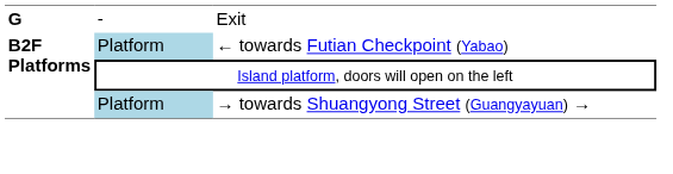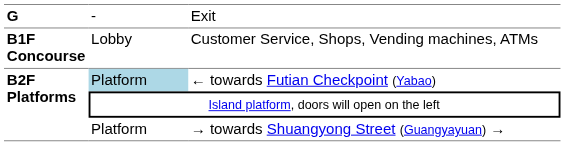 <table table border=0 cellspacing=0 cellpadding=3>
 <tr>
 <td style="border-top:solid 1px gray;" width=50 valign=top><strong>G</strong></td>
 <td style="border-top:solid 1px gray;" width=100 valign=top>-</td>
 <td style="border-top:solid 1px gray;" width=390 valign=top>Exit</td>
+</tr>
+<tr>
+<td style="border-bottom:solid 1px gray; border-top:solid 1px gray;" valign=top width=50><strong>B1F<br>Concourse</strong></td>
+<td style="border-bottom:solid 1px gray; border-top:solid 1px gray;" valign=top width=100>Lobby</td>
+<td style="border-bottom:solid 1px gray; border-top:solid 1px gray;" valign=top width=390>Customer Service, Shops, Vending machines, ATMs</td>
 </tr>
 <tr>
 <td style="border-bottom:solid 1px gray;" rowspan=4 valign=top><strong>B2F<br>Platforms</strong></td>
 <td style="background: lightblue;">Platform</td>
 <td>←  towards <a href='#'>Futian Checkpoint</a> <small>(<a href='#'>Yabao</a>)</small></td>
 </tr>
 <tr>
 <td style="border-right:solid 2px black;border-left:solid 2px black;border-top:solid 2px black;border-bottom:solid 2px black;text-align:center;" colspan=2><small><a href='#'>Island platform</a>, doors will open on the left</small></td>
 </tr>
 <tr>
-<td style="background: lightblue; border-bottom:solid 1px gray;">Platform</td>
+<td style="border-bottom:solid 1px gray;">Platform</td>
 <td style="border-bottom:solid 1px gray;"><span>→</span>  towards <a href='#'>Shuangyong Street</a> <small>(<a href='#'>Guangyayuan</a>)</small> →</td>
 </tr>
 </table>
